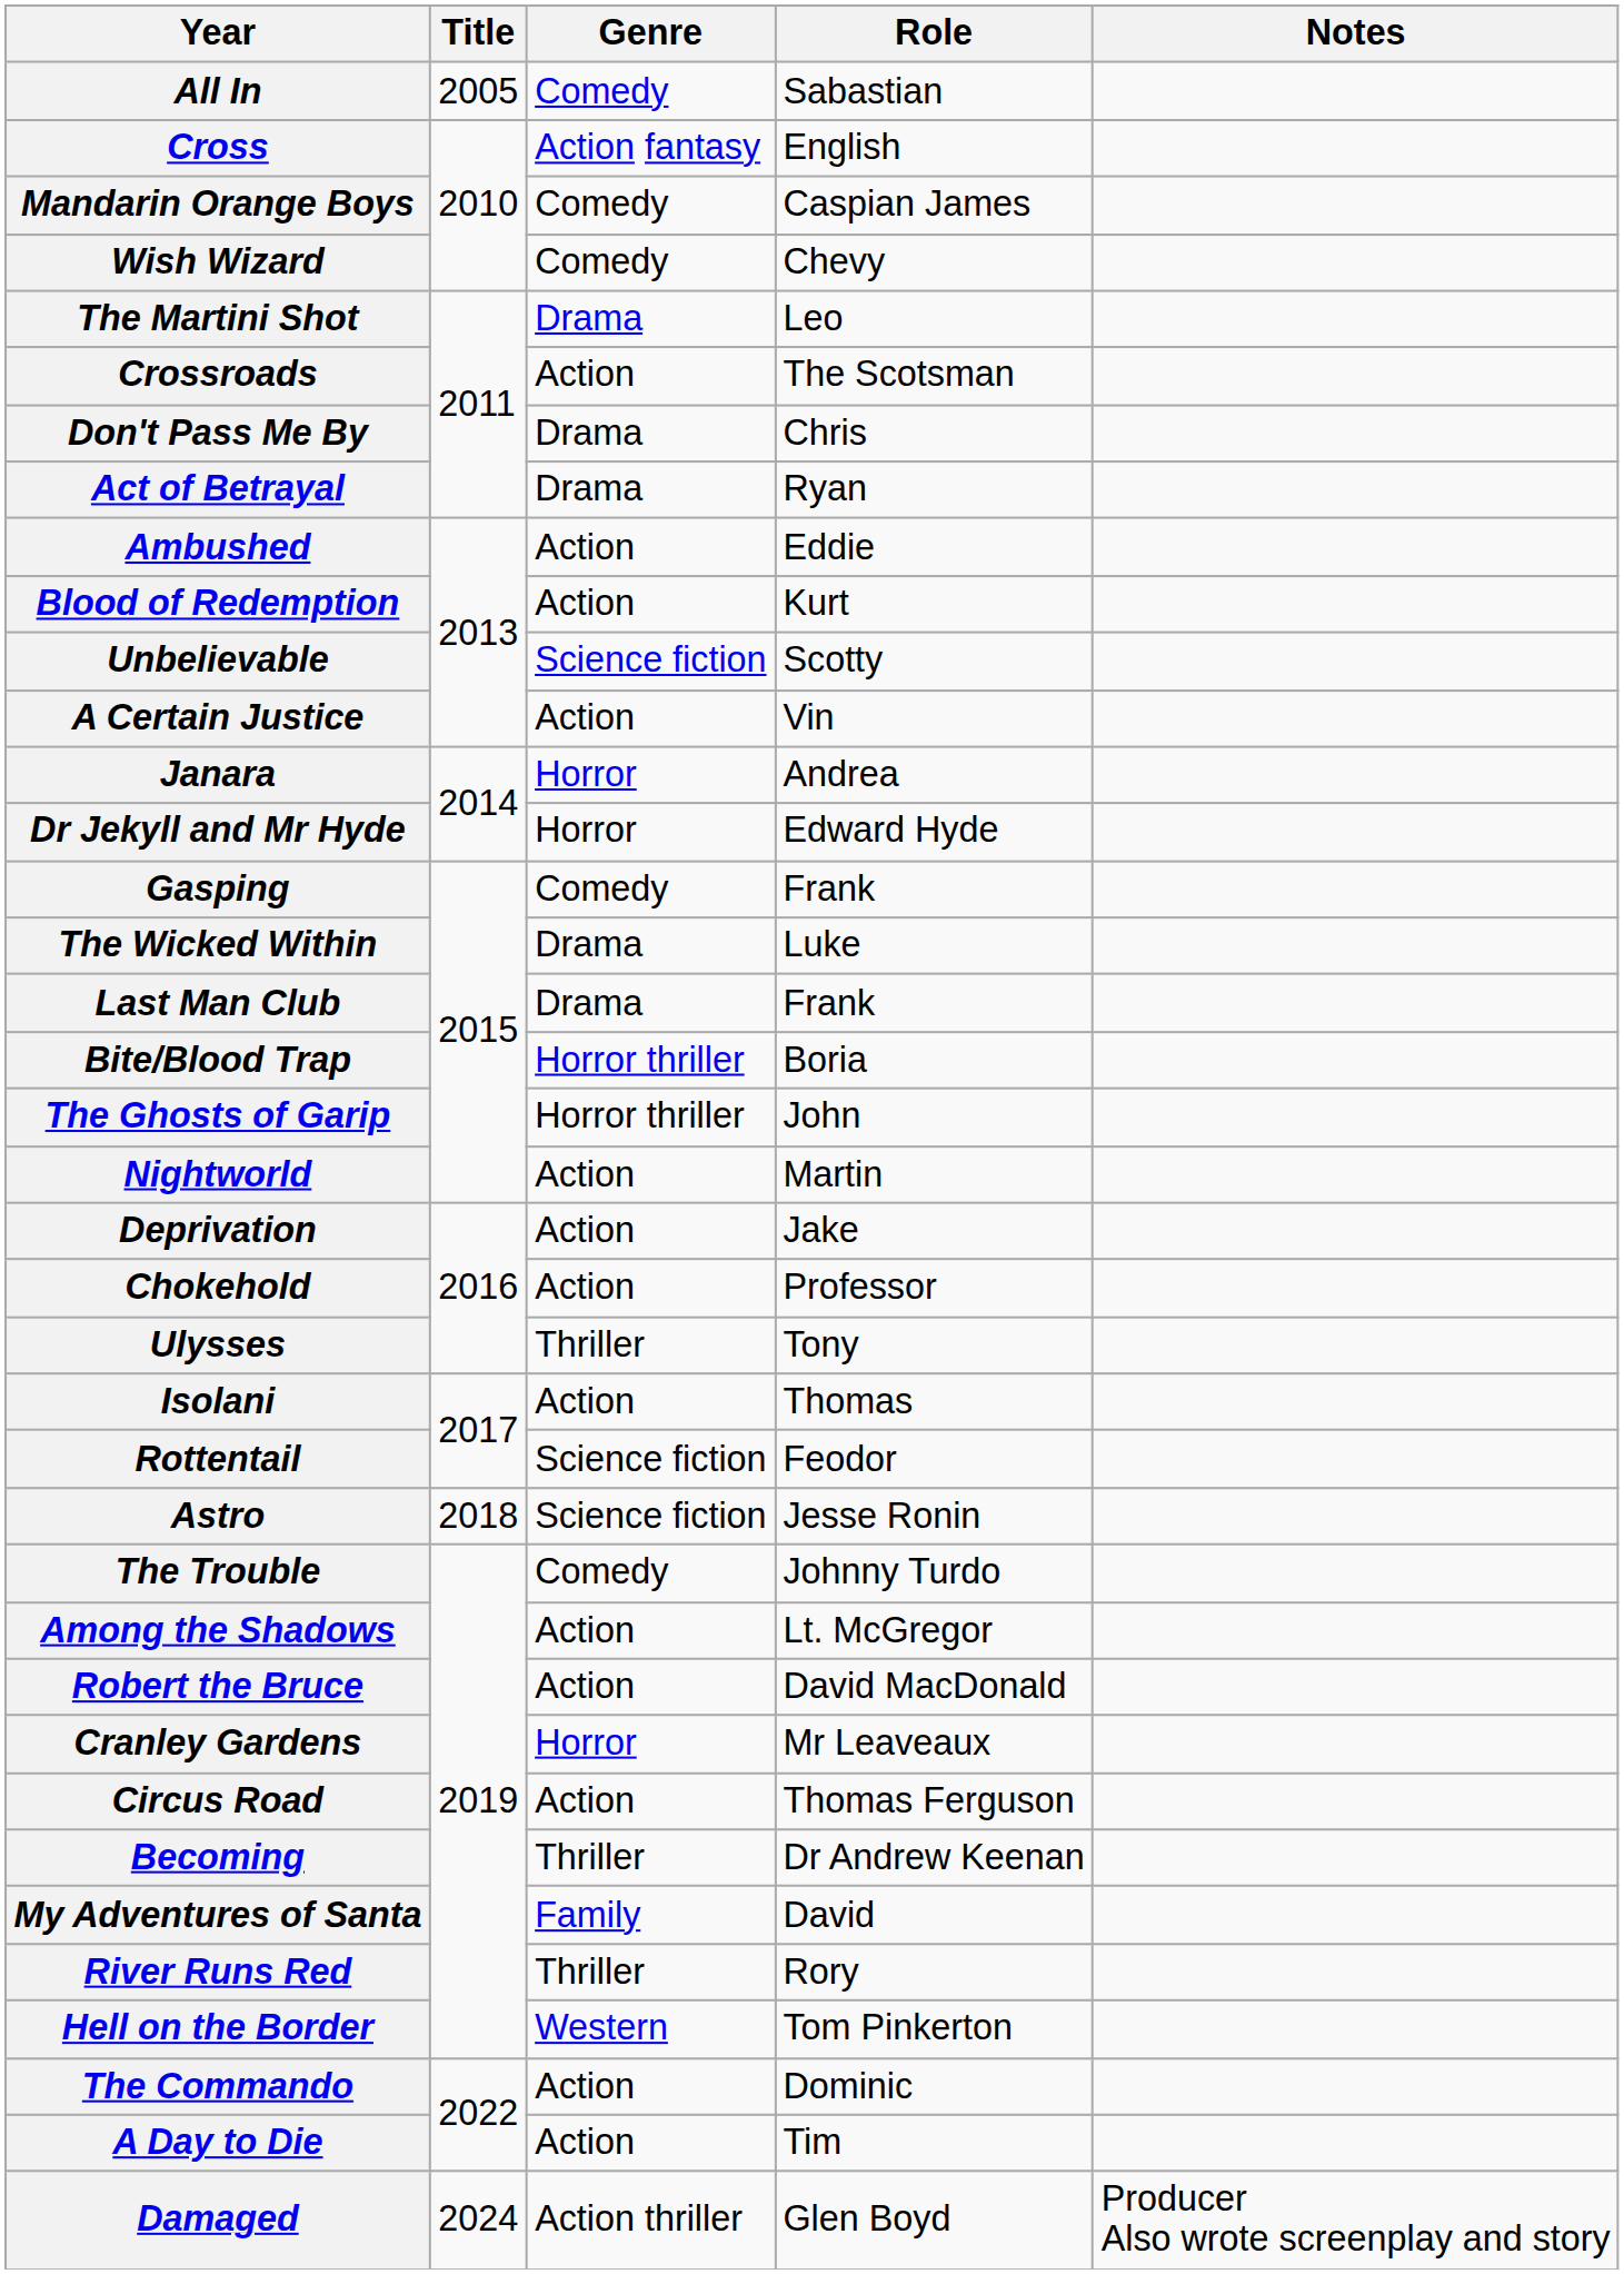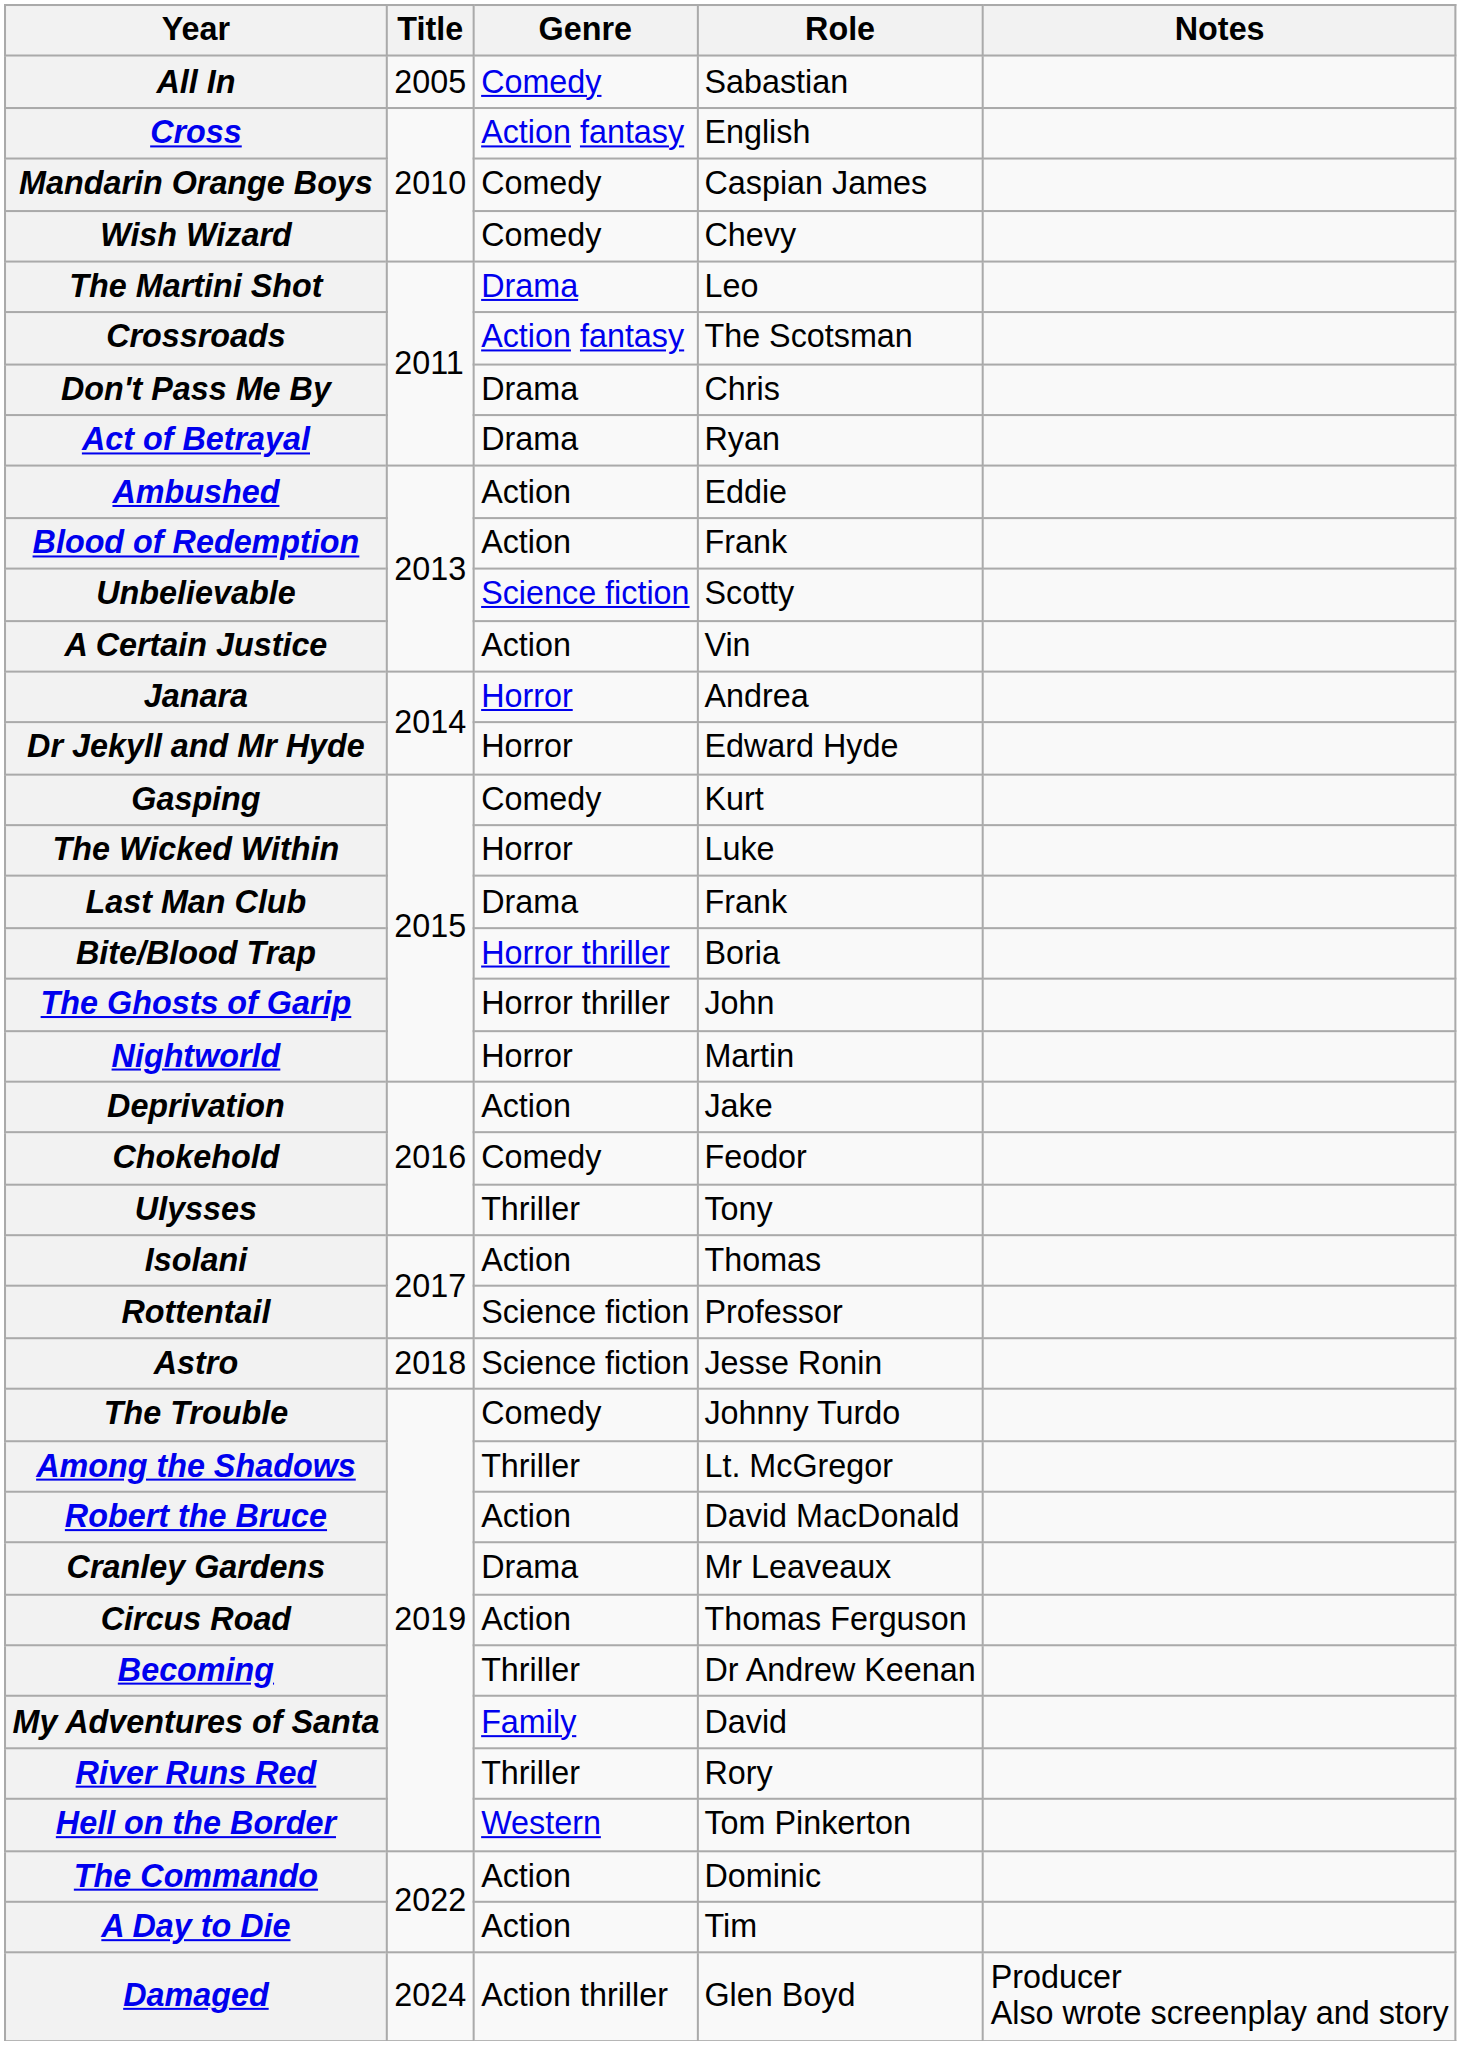 <table class="wikitable plainrowheaders sortable">
 <tr>
 <th scope="col">Year</th>
 <th scope="col">Title</th>
 <th scope="col">Genre</th>
 <th scope="col">Role</th>
 <th scope="col" class="unsortable">Notes<br></th>
 </tr>
 <tr>
 <th scope="row"><em>All In</em></th>
 <td>2005</td>
 <td><a href='#'>Comedy</a></td>
 <td>Sabastian</td>
 <td></td>
 </tr>
 <tr>
 <th scope="row"><em><a href='#'>Cross</a></em></th>
 <td rowspan="3">2010</td>
 <td><a href='#'>Action</a> <a href='#'>fantasy</a></td>
 <td>English</td>
 <td></td>
 </tr>
 <tr>
 <th scope="row"><em>Mandarin Orange Boys</em></th>
 <td>Comedy</td>
 <td>Caspian James</td>
 <td></td>
 </tr>
 <tr>
 <th scope="row"><em>Wish Wizard</em></th>
 <td>Comedy</td>
 <td>Chevy</td>
 <td></td>
 </tr>
 <tr>
 <th scope="row"><em>The Martini Shot</em></th>
 <td rowspan="4">2011</td>
 <td><a href='#'>Drama</a></td>
 <td>Leo</td>
 <td></td>
 </tr>
 <tr>
 <th scope="row"><em>Crossroads</em></th>
-<td>Action</td>
+<td><a href='#'>Action</a> <a href='#'>fantasy</a></td>
 <td>The Scotsman</td>
 <td></td>
 </tr>
 <tr>
 <th scope="row"><em>Don't Pass Me By</em></th>
 <td>Drama</td>
 <td>Chris</td>
 <td></td>
 </tr>
 <tr>
 <th scope="row"><em><a href='#'>Act of Betrayal</a></em></th>
 <td>Drama</td>
 <td>Ryan</td>
 <td></td>
 </tr>
 <tr>
 <th scope="row"><em><a href='#'>Ambushed</a></em></th>
 <td rowspan="4">2013</td>
 <td>Action</td>
 <td>Eddie</td>
 <td></td>
 </tr>
 <tr>
 <th scope="row"><em><a href='#'>Blood of Redemption</a></em></th>
 <td>Action</td>
-<td>Kurt</td>
+<td>Frank</td>
 <td></td>
 </tr>
 <tr>
 <th scope="row"><em>Unbelievable</em></th>
 <td><a href='#'>Science fiction</a></td>
 <td>Scotty</td>
 <td></td>
 </tr>
 <tr>
 <th scope="row"><em>A Certain Justice</em></th>
 <td>Action</td>
 <td>Vin</td>
 <td></td>
 </tr>
 <tr>
 <th scope="row"><em>Janara</em></th>
 <td rowspan="2">2014</td>
 <td><a href='#'>Horror</a></td>
 <td>Andrea</td>
 <td></td>
 </tr>
 <tr>
 <th scope="row"><em>Dr Jekyll and Mr Hyde</em></th>
 <td>Horror</td>
 <td>Edward Hyde</td>
 <td></td>
 </tr>
 <tr>
 <th scope="row"><em>Gasping</em></th>
 <td rowspan="6 ">2015</td>
 <td>Comedy</td>
-<td>Frank</td>
+<td>Kurt</td>
 <td></td>
 </tr>
 <tr>
 <th scope="row"><em>The Wicked Within</em></th>
-<td>Drama</td>
+<td>Horror</td>
 <td>Luke</td>
 <td></td>
 </tr>
 <tr>
 <th scope="row"><em>Last Man Club</em></th>
 <td>Drama</td>
 <td>Frank</td>
 <td></td>
 </tr>
 <tr>
 <th scope="row"><em>Bite/Blood Trap</em></th>
 <td><a href='#'>Horror thriller</a></td>
 <td>Boria</td>
 <td></td>
 </tr>
 <tr>
 <th scope="row"><em><a href='#'>The Ghosts of Garip</a></em></th>
 <td>Horror thriller</td>
 <td>John</td>
 <td></td>
 </tr>
 <tr>
 <th scope="row"><em><a href='#'>Nightworld</a></em></th>
-<td>Action</td>
+<td>Horror</td>
 <td>Martin</td>
 <td></td>
 </tr>
 <tr>
 <th scope="row"><em>Deprivation</em></th>
 <td rowspan="3">2016</td>
 <td>Action</td>
 <td>Jake</td>
 <td></td>
 </tr>
 <tr>
 <th scope="row"><em>Chokehold</em></th>
-<td>Action</td>
-<td>Professor</td>
+<td>Comedy</td>
+<td>Feodor</td>
 <td></td>
 </tr>
 <tr>
 <th scope="row"><em>Ulysses</em></th>
 <td>Thriller</td>
 <td>Tony</td>
 <td></td>
 </tr>
 <tr>
 <th scope="row"><em>Isolani</em></th>
 <td rowspan="2">2017</td>
 <td>Action</td>
 <td>Thomas</td>
 <td></td>
 </tr>
 <tr>
 <th scope="row"><em>Rottentail</em></th>
 <td>Science fiction</td>
-<td>Feodor</td>
+<td>Professor</td>
 <td></td>
 </tr>
 <tr>
 <th scope="row"><em>Astro</em></th>
 <td>2018</td>
 <td>Science fiction</td>
 <td>Jesse Ronin</td>
 <td></td>
 </tr>
 <tr>
 <th scope="row"><em>The Trouble</em></th>
 <td rowspan="9">2019</td>
 <td>Comedy</td>
 <td>Johnny Turdo</td>
 <td></td>
 </tr>
 <tr>
 <th scope="row"><em><a href='#'>Among the Shadows</a></em></th>
-<td>Action</td>
+<td>Thriller</td>
 <td>Lt. McGregor</td>
 <td></td>
 </tr>
 <tr>
 <th scope="row"><em><a href='#'>Robert the Bruce</a></em></th>
 <td>Action</td>
 <td>David MacDonald</td>
 <td></td>
 </tr>
 <tr>
 <th scope="row"><em>Cranley Gardens </em></th>
-<td><a href='#'>Horror</a></td>
+<td>Drama</td>
 <td>Mr Leaveaux</td>
 <td></td>
 </tr>
 <tr>
 <th scope="row"><em>Circus Road</em></th>
 <td>Action</td>
 <td>Thomas Ferguson</td>
 <td></td>
 </tr>
 <tr>
 <th scope="row"><em><a href='#'>Becoming</a></em></th>
 <td>Thriller</td>
 <td>Dr Andrew Keenan</td>
 <td></td>
 </tr>
 <tr>
 <th scope="row"><em>My Adventures of Santa</em></th>
 <td><a href='#'>Family</a></td>
 <td>David</td>
 <td></td>
 </tr>
 <tr>
 <th scope="row"><em><a href='#'>River Runs Red</a></em></th>
 <td>Thriller</td>
 <td>Rory</td>
 <td></td>
 </tr>
 <tr>
 <th scope="row"><em><a href='#'>Hell on the Border</a></em></th>
 <td><a href='#'>Western</a></td>
 <td>Tom Pinkerton</td>
 <td></td>
 </tr>
 <tr>
 <th scope="row"><em><a href='#'>The Commando</a></em></th>
 <td rowspan="2">2022</td>
 <td>Action</td>
 <td>Dominic</td>
 <td></td>
 </tr>
 <tr>
 <th scope="row"><em><a href='#'>A Day to Die</a></em></th>
 <td>Action</td>
 <td>Tim</td>
 <td></td>
 </tr>
 <tr>
 <th scope="row"><em><a href='#'>Damaged</a></em></th>
 <td>2024</td>
 <td>Action thriller</td>
 <td>Glen Boyd</td>
 <td>Producer<br>Also wrote screenplay and story</td>
 </tr>
 </table>
